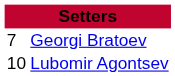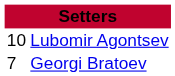 <table class="toccolours" border="0" cellpadding="2" cellspacing="0" align="left" style="margin:0.5em;">
 <tr>
 <th colspan="2" align="center" bgcolor="#C0032F"><span>Setters</span></th>
 </tr>
 <tr>
+<td>10</td>
+<td> <a href='#'>Lubomir Agontsev</a></td>
+</tr>
+<tr>
 <td>7</td>
 <td> <a href='#'>Georgi Bratoev</a></td>
 </tr>
-<tr>
-<td>10</td>
-<td> <a href='#'>Lubomir Agontsev</a></td>
-</tr>
 </table>
